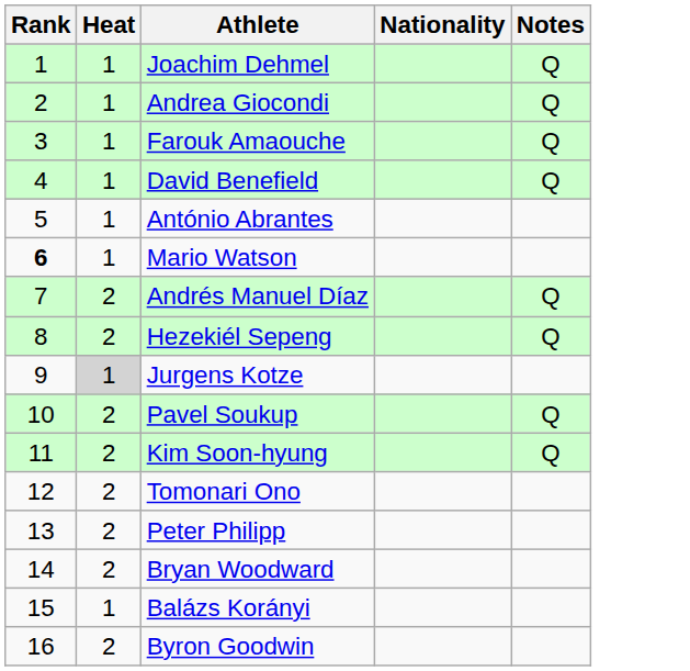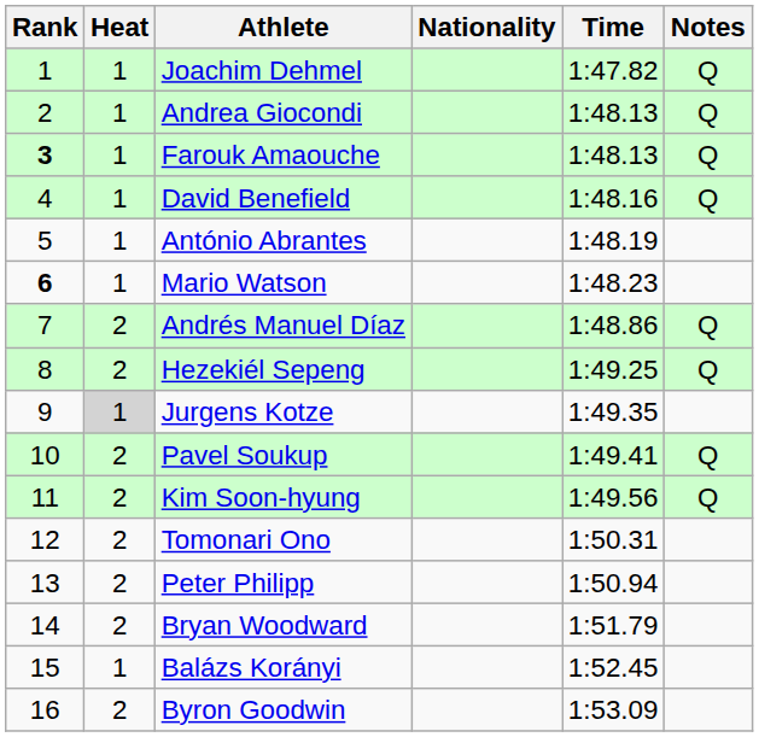 <table class="wikitable sortable" style="text-align:center;font-size:95%">
 <tr>
 <th>Rank</th>
 <th>Heat</th>
 <th>Athlete</th>
 <th>Nationality</th>
+<th>Time</th>
 <th>Notes</th>
 </tr>
 <tr bgcolor=ccffcc>
 <td>1</td>
 <td>1</td>
 <td align="left"><a href='#'>Joachim Dehmel</a></td>
 <td align=left></td>
+<td>1:47.82</td>
 <td>Q</td>
 </tr>
 <tr bgcolor=ccffcc>
 <td>2</td>
 <td>1</td>
 <td align="left"><a href='#'>Andrea Giocondi</a></td>
 <td align=left></td>
+<td>1:48.13</td>
 <td>Q</td>
 </tr>
 <tr bgcolor=ccffcc>
-<td>3</td>
+<td><strong>3</strong></td>
 <td>1</td>
 <td align="left"><a href='#'>Farouk Amaouche</a></td>
 <td align=left></td>
+<td>1:48.13</td>
 <td>Q</td>
 </tr>
 <tr bgcolor=ccffcc>
 <td>4</td>
 <td>1</td>
 <td align="left"><a href='#'>David Benefield</a></td>
 <td align=left></td>
+<td>1:48.16</td>
 <td>Q</td>
 </tr>
 <tr>
 <td>5</td>
 <td>1</td>
 <td align="left"><a href='#'>António Abrantes</a></td>
 <td align=left></td>
+<td>1:48.19</td>
 <td></td>
 </tr>
 <tr>
 <td><strong>6</strong></td>
 <td>1</td>
 <td align="left"><a href='#'>Mario Watson</a></td>
 <td align=left></td>
+<td>1:48.23</td>
 <td></td>
 </tr>
 <tr bgcolor=ccffcc>
 <td>7</td>
 <td>2</td>
 <td align="left"><a href='#'>Andrés Manuel Díaz</a></td>
 <td align=left></td>
+<td>1:48.86</td>
 <td>Q</td>
 </tr>
 <tr bgcolor=ccffcc>
 <td>8</td>
 <td>2</td>
 <td align="left"><a href='#'>Hezekiél Sepeng</a></td>
 <td align=left></td>
+<td>1:49.25</td>
 <td>Q</td>
 </tr>
 <tr>
 <td>9</td>
 <td style="background: lightgrey;">1</td>
 <td align="left"><a href='#'>Jurgens Kotze</a></td>
 <td align=left></td>
+<td>1:49.35</td>
 <td></td>
 </tr>
 <tr bgcolor=ccffcc>
 <td>10</td>
 <td>2</td>
 <td align="left"><a href='#'>Pavel Soukup</a></td>
 <td align=left></td>
+<td>1:49.41</td>
 <td>Q</td>
 </tr>
 <tr bgcolor=ccffcc>
 <td>11</td>
 <td>2</td>
 <td align="left"><a href='#'>Kim Soon-hyung</a></td>
 <td align=left></td>
+<td>1:49.56</td>
 <td>Q</td>
 </tr>
 <tr>
 <td>12</td>
 <td>2</td>
 <td align="left"><a href='#'>Tomonari Ono</a></td>
 <td align=left></td>
+<td>1:50.31</td>
 <td></td>
 </tr>
 <tr>
 <td>13</td>
 <td>2</td>
 <td align="left"><a href='#'>Peter Philipp</a></td>
 <td align=left></td>
+<td>1:50.94</td>
 <td></td>
 </tr>
 <tr>
 <td>14</td>
 <td>2</td>
 <td align="left"><a href='#'>Bryan Woodward</a></td>
 <td align=left></td>
+<td>1:51.79</td>
 <td></td>
 </tr>
 <tr>
 <td>15</td>
 <td>1</td>
 <td align="left"><a href='#'>Balázs Korányi</a></td>
 <td align=left></td>
+<td>1:52.45</td>
 <td></td>
 </tr>
 <tr>
 <td>16</td>
 <td>2</td>
 <td align="left"><a href='#'>Byron Goodwin</a></td>
 <td align=left></td>
+<td>1:53.09</td>
 <td></td>
 </tr>
 </table>
